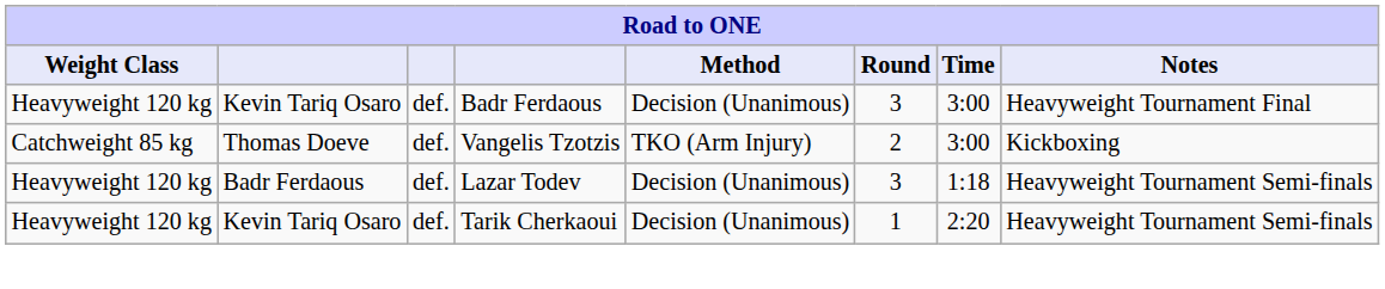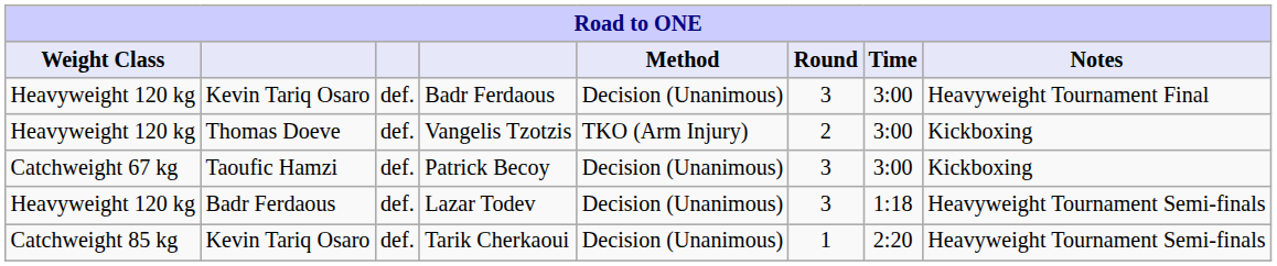 <table class="wikitable" style="font-size: 80%;">
 <tr>
 <th colspan="8" style="background-color: #ccf; color: #000080; text-align: center;"><strong>Road to ONE</strong></th>
 </tr>
 <tr>
 <th colspan="1" style="background-color: #E6E8FA; color: #000000; text-align: center;">Weight Class</th>
 <th colspan="1" style="background-color: #E6E8FA; color: #000000; text-align: center;"></th>
 <th colspan="1" style="background-color: #E6E8FA; color: #000000; text-align: center;"></th>
 <th colspan="1" style="background-color: #E6E8FA; color: #000000; text-align: center;"></th>
 <th colspan="1" style="background-color: #E6E8FA; color: #000000; text-align: center;">Method</th>
 <th colspan="1" style="background-color: #E6E8FA; color: #000000; text-align: center;">Round</th>
 <th colspan="1" style="background-color: #E6E8FA; color: #000000; text-align: center;">Time</th>
 <th colspan="1" style="background-color: #E6E8FA; color: #000000; text-align: center;">Notes</th>
 </tr>
 <tr>
 <td>Heavyweight 120 kg</td>
 <td> Kevin Tariq Osaro</td>
 <td align=center>def.</td>
 <td> Badr Ferdaous</td>
 <td>Decision (Unanimous)</td>
 <td align=center>3</td>
 <td align=center>3:00</td>
 <td>Heavyweight Tournament Final</td>
 </tr>
 <tr>
-<td>Catchweight 85 kg</td>
+<td>Heavyweight 120 kg</td>
 <td> Thomas Doeve</td>
 <td align=center>def.</td>
 <td> Vangelis Tzotzis</td>
 <td>TKO (Arm Injury)</td>
 <td align=center>2</td>
+<td align=center>3:00</td>
+<td>Kickboxing</td>
+</tr>
+<tr>
+<td>Catchweight 67 kg</td>
+<td> Taoufic Hamzi</td>
+<td align=center>def.</td>
+<td> Patrick Becoy</td>
+<td>Decision (Unanimous)</td>
+<td align=center>3</td>
 <td align=center>3:00</td>
 <td>Kickboxing</td>
 </tr>
 <tr>
 <td>Heavyweight 120 kg</td>
 <td> Badr Ferdaous</td>
 <td align=center>def.</td>
 <td> Lazar Todev</td>
 <td>Decision (Unanimous)</td>
 <td align=center>3</td>
 <td align=center>1:18</td>
 <td>Heavyweight Tournament Semi-finals</td>
 </tr>
 <tr>
-<td>Heavyweight 120 kg</td>
+<td>Catchweight 85 kg</td>
 <td> Kevin Tariq Osaro</td>
 <td align=center>def.</td>
 <td> Tarik Cherkaoui</td>
 <td>Decision (Unanimous)</td>
 <td align=center>1</td>
 <td align=center>2:20</td>
 <td>Heavyweight Tournament Semi-finals</td>
 </tr>
 </table>
